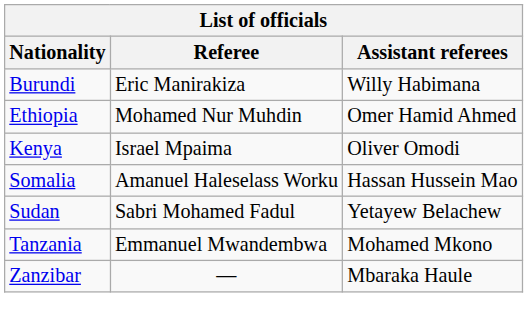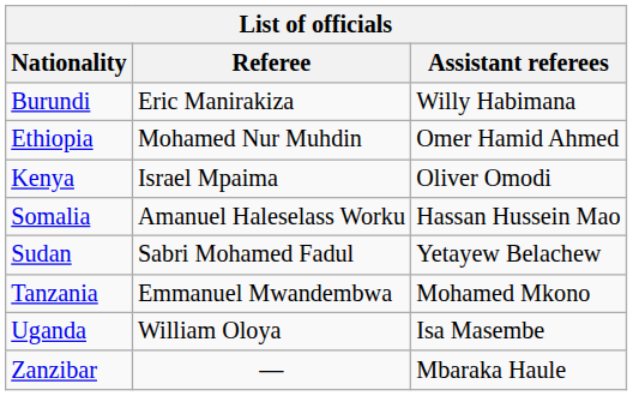 <table class="wikitable collapsible collapsed">
 <tr>
 <th colspan="3">List of officials</th>
 </tr>
 <tr>
 <th>Nationality</th>
 <th>Referee</th>
 <th>Assistant referees</th>
 </tr>
 <tr>
 <td> <a href='#'>Burundi</a></td>
 <td>Eric Manirakiza</td>
 <td>Willy Habimana</td>
 </tr>
 <tr>
 <td> <a href='#'>Ethiopia</a></td>
 <td>Mohamed Nur Muhdin</td>
 <td>Omer Hamid Ahmed</td>
 </tr>
 <tr>
 <td> <a href='#'>Kenya</a></td>
 <td>Israel Mpaima</td>
 <td>Oliver Omodi</td>
 </tr>
 <tr>
 <td> <a href='#'>Somalia</a></td>
 <td>Amanuel Haleselass Worku</td>
 <td>Hassan Hussein Mao</td>
 </tr>
 <tr>
 <td> <a href='#'>Sudan</a></td>
 <td>Sabri Mohamed Fadul</td>
 <td>Yetayew Belachew</td>
 </tr>
 <tr>
 <td> <a href='#'>Tanzania</a></td>
 <td>Emmanuel Mwandembwa</td>
 <td>Mohamed Mkono</td>
 </tr>
 <tr>
+<td> <a href='#'>Uganda</a></td>
+<td>William Oloya</td>
+<td>Isa Masembe</td>
+</tr>
+<tr>
 <td> <a href='#'>Zanzibar</a></td>
 <td align="center">—</td>
 <td>Mbaraka Haule</td>
 </tr>
 </table>
